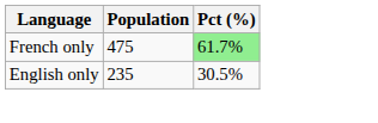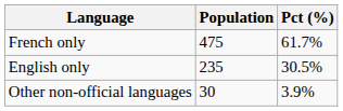 <table class="wikitable">
 <tr>
 <th>Language</th>
 <th>Population</th>
 <th>Pct (%)</th>
 </tr>
 <tr>
 <td>French only</td>
 <td>475</td>
-<td style="background: lightgreen;">61.7%</td>
+<td>61.7%</td>
 </tr>
 <tr>
 <td>English only</td>
 <td>235</td>
 <td>30.5%</td>
 </tr>
+<tr>
+<td>Other non-official languages</td>
+<td>30</td>
+<td>3.9%</td>
+</tr>
 </table>
